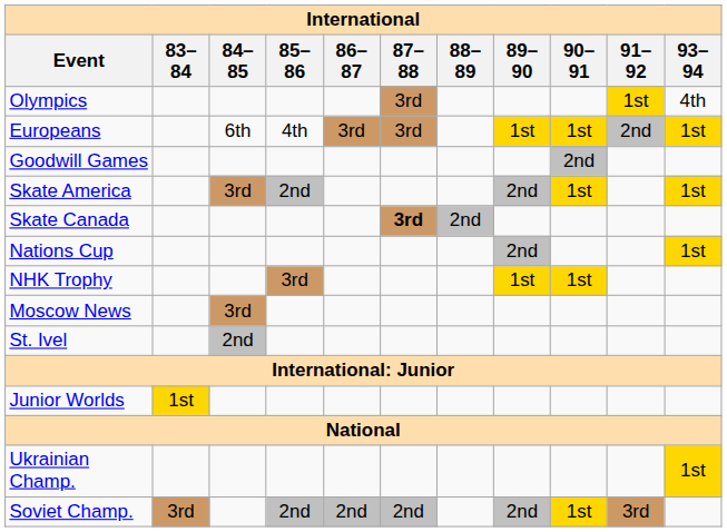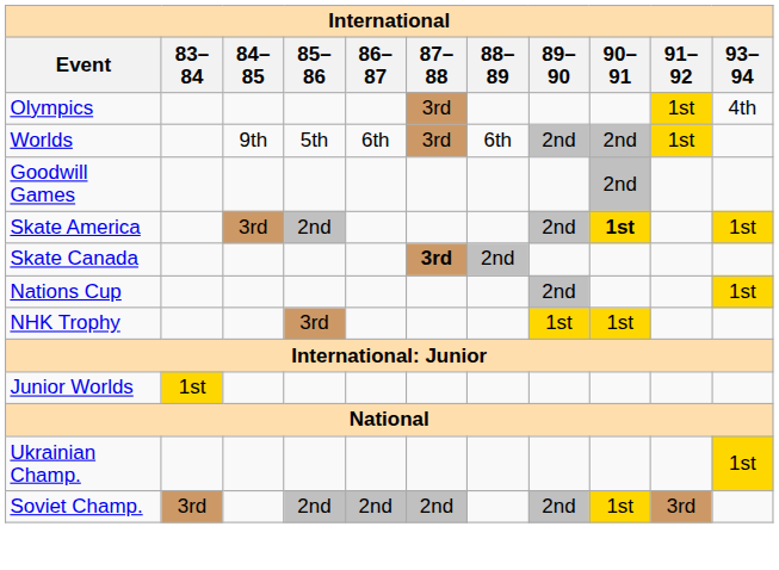 <table class="wikitable" style="text-align:center">
 <tr>
 <th colspan="11" style="background-color: #ffdead; " align="center"><strong>International</strong></th>
 </tr>
 <tr>
 <th>Event</th>
 <th>83–84<br></th>
 <th>84–85<br></th>
 <th>85–86<br></th>
 <th>86–87<br></th>
 <th>87–88<br></th>
 <th>88–89<br></th>
 <th>89–90<br></th>
 <th>90–91<br></th>
 <th>91–92<br></th>
 <th>93–94<br></th>
 </tr>
 <tr>
 <td align = left><a href='#'>Olympics</a></td>
 <td></td>
 <td></td>
 <td></td>
 <td></td>
 <td bgcolor=cc9966>3rd</td>
 <td></td>
 <td></td>
 <td></td>
 <td bgcolor=gold>1st</td>
 <td>4th</td>
 </tr>
 <tr>
-<td align = left><a href='#'>Europeans</a></td>
+<td align = left><a href='#'>Worlds</a></td>
 <td></td>
+<td>9th</td>
+<td>5th</td>
 <td>6th</td>
-<td>4th</td>
 <td bgcolor=cc9966>3rd</td>
-<td bgcolor=cc9966>3rd</td>
+<td>6th</td>
+<td bgcolor=silver>2nd</td>
+<td bgcolor=silver>2nd</td>
+<td bgcolor=gold>1st</td>
 <td></td>
-<td bgcolor=gold>1st</td>
-<td bgcolor=gold>1st</td>
-<td bgcolor=silver>2nd</td>
-<td bgcolor="gold">1st</td>
 </tr>
 <tr>
 <td align = left><a href='#'>Goodwill Games</a></td>
 <td></td>
 <td></td>
 <td></td>
 <td></td>
 <td></td>
 <td></td>
 <td></td>
 <td bgcolor=silver>2nd</td>
 <td></td>
 <td></td>
 </tr>
 <tr>
 <td align = left><a href='#'>Skate America</a></td>
 <td></td>
 <td bgcolor=cc9966>3rd</td>
 <td bgcolor=silver>2nd</td>
 <td></td>
 <td></td>
 <td></td>
 <td bgcolor=silver>2nd</td>
-<td bgcolor=gold>1st</td>
+<td bgcolor=gold><strong>1st</strong></td>
 <td></td>
 <td bgcolor="gold">1st</td>
 </tr>
 <tr>
 <td align = left><a href='#'>Skate Canada</a></td>
 <td></td>
 <td></td>
 <td></td>
 <td></td>
 <td bgcolor=cc9966><strong>3rd</strong></td>
 <td bgcolor=silver>2nd</td>
 <td></td>
 <td></td>
 <td></td>
 <td></td>
 </tr>
 <tr>
 <td align = left><a href='#'>Nations Cup</a></td>
 <td></td>
 <td></td>
 <td></td>
 <td></td>
 <td></td>
 <td></td>
 <td bgcolor=silver>2nd</td>
 <td></td>
 <td></td>
 <td bgcolor="gold">1st</td>
 </tr>
 <tr>
 <td align = left><a href='#'>NHK Trophy</a></td>
 <td></td>
 <td></td>
 <td bgcolor=cc9966>3rd</td>
 <td></td>
 <td></td>
 <td></td>
 <td bgcolor=gold>1st</td>
 <td bgcolor=gold>1st</td>
-<td></td>
-<td></td>
-</tr>
-<tr>
-<td align = left><a href='#'>Moscow News</a></td>
-<td></td>
-<td bgcolor=cc9966>3rd</td>
-<td></td>
-<td></td>
-<td></td>
-<td></td>
-<td></td>
-<td></td>
-<td></td>
-<td></td>
-</tr>
-<tr>
-<td align = left><a href='#'>St. Ivel</a></td>
-<td></td>
-<td bgcolor=silver>2nd</td>
-<td></td>
-<td></td>
-<td></td>
-<td></td>
-<td></td>
-<td></td>
 <td></td>
 <td></td>
 </tr>
 <tr>
 <th colspan="11" style="background-color: #ffdead; " align="center"><strong>International: Junior</strong></th>
 </tr>
 <tr>
 <td align = left><a href='#'>Junior Worlds</a></td>
 <td bgcolor=gold>1st</td>
 <td></td>
 <td></td>
 <td></td>
 <td></td>
 <td></td>
 <td></td>
 <td></td>
 <td></td>
 <td></td>
 </tr>
 <tr>
 <th colspan="11" style="background-color: #ffdead; " align="center"><strong>National</strong></th>
 </tr>
 <tr>
 <td align = left><a href='#'>Ukrainian Champ.</a></td>
 <td></td>
 <td></td>
 <td></td>
 <td></td>
 <td></td>
 <td></td>
 <td></td>
 <td></td>
 <td></td>
 <td bgcolor="gold">1st</td>
 </tr>
 <tr>
 <td align = left><a href='#'>Soviet Champ.</a></td>
 <td bgcolor=cc9966>3rd</td>
 <td></td>
 <td bgcolor=silver>2nd</td>
 <td bgcolor=silver>2nd</td>
 <td bgcolor=silver>2nd</td>
 <td></td>
 <td bgcolor=silver>2nd</td>
 <td bgcolor=gold>1st</td>
 <td bgcolor=cc9966>3rd</td>
 <td></td>
 </tr>
 </table>
